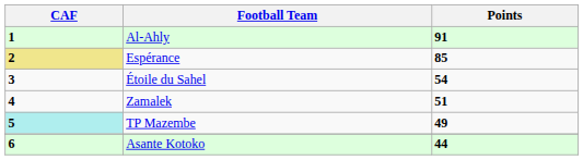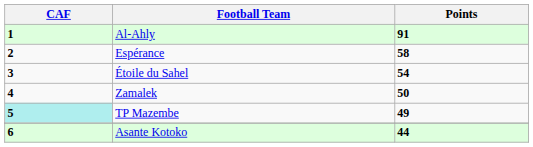 <table class="wikitable" style="width: 50%; margin:auto; font-size:90%;">
 <tr>
 <th><a href='#'>CAF</a></th>
 <th><a href='#'>Football Team</a></th>
 <th>Points</th>
 </tr>
 <tr bgcolor="#ddffdd">
 <td><strong>1</strong></td>
 <td align=left> <a href='#'>Al-Ahly</a></td>
 <td><strong>91</strong></td>
 </tr>
 <tr>
-<td style="background: khaki;"><strong>2</strong></td>
+<td><strong>2</strong></td>
 <td align=left> <a href='#'>Espérance</a></td>
-<td><strong>85</strong></td>
+<td><strong>58</strong></td>
 </tr>
 <tr>
 <td><strong>3</strong></td>
 <td align=left> <a href='#'>Étoile du Sahel</a></td>
 <td><strong>54</strong></td>
 </tr>
 <tr>
 <td><strong>4</strong></td>
 <td align=left> <a href='#'>Zamalek</a></td>
-<td><strong>51</strong></td>
+<td><strong>50</strong></td>
 </tr>
 <tr>
 <td style="background: paleturquoise;"><strong>5</strong></td>
 <td align=left> <a href='#'>TP Mazembe</a></td>
 <td><strong>49</strong></td>
 </tr>
 <tr>
 </tr>
 <tr bgcolor="#ddffdd">
 <td><strong>6</strong></td>
 <td align=left> <a href='#'>Asante Kotoko</a></td>
 <td><strong>44</strong></td>
 </tr>
 </table>
